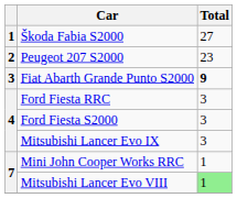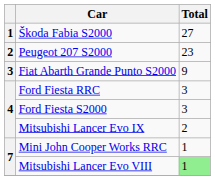 <table class="wikitable" style="font-size:100%;">
 <tr>
 <th></th>
 <th>Car</th>
 <th>Total</th>
 </tr>
 <tr>
 <th>1</th>
 <td><a href='#'>Škoda Fabia S2000</a></td>
 <td>27</td>
 </tr>
 <tr>
 <th>2</th>
 <td><a href='#'>Peugeot 207 S2000</a></td>
 <td>23</td>
 </tr>
 <tr>
 <th>3</th>
 <td><a href='#'>Fiat Abarth Grande Punto S2000</a></td>
-<td><strong>9</strong></td>
+<td>9</td>
 </tr>
 <tr>
 <th rowspan="3">4</th>
 <td><a href='#'>Ford Fiesta RRC</a></td>
 <td>3</td>
 </tr>
 <tr>
 <td><a href='#'>Ford Fiesta S2000</a></td>
 <td>3</td>
 </tr>
 <tr>
 <td><a href='#'>Mitsubishi Lancer Evo IX</a></td>
-<td>3</td>
+<td>2</td>
 </tr>
 <tr>
 <th rowspan="2">7</th>
 <td><a href='#'>Mini John Cooper Works RRC</a></td>
 <td>1</td>
 </tr>
 <tr>
 <td><a href='#'>Mitsubishi Lancer Evo VIII</a></td>
 <td style="background: lightgreen;">1</td>
 </tr>
 <tr>
 </tr>
 </table>
